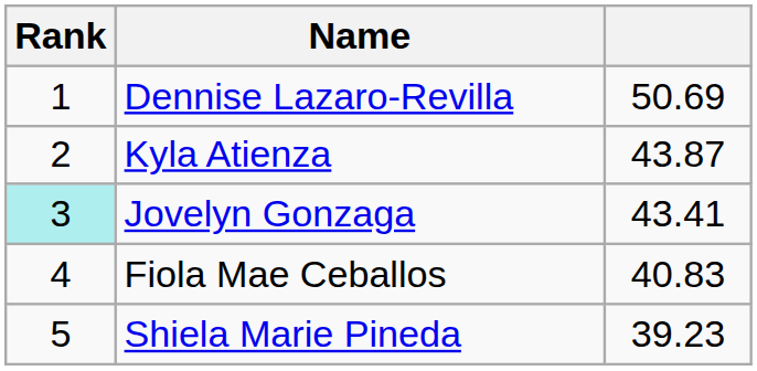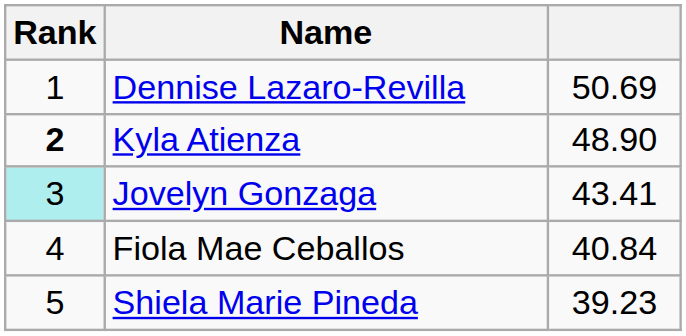 <table class="wikitable" style="font-size:90%">
 <tr>
 <th width=30>Rank</th>
 <th width=180>Name</th>
 <th width=50></th>
 </tr>
 <tr>
 <td align=center>1</td>
 <td><a href='#'>Dennise Lazaro-Revilla</a></td>
 <td align=center>50.69</td>
 </tr>
 <tr>
-<td align=center>2</td>
+<td align=center><strong>2</strong></td>
 <td><a href='#'>Kyla Atienza</a></td>
-<td align=center>43.87</td>
+<td align=center>48.90</td>
 </tr>
 <tr>
 <td align=center style="background: paleturquoise;">3</td>
 <td><a href='#'>Jovelyn Gonzaga</a></td>
 <td align=center>43.41</td>
 </tr>
 <tr>
 <td align=center>4</td>
 <td>Fiola Mae Ceballos</td>
-<td align=center>40.83</td>
+<td align=center>40.84</td>
 </tr>
 <tr>
 <td align=center>5</td>
 <td><a href='#'>Shiela Marie Pineda</a></td>
 <td align=center>39.23</td>
 </tr>
 </table>
